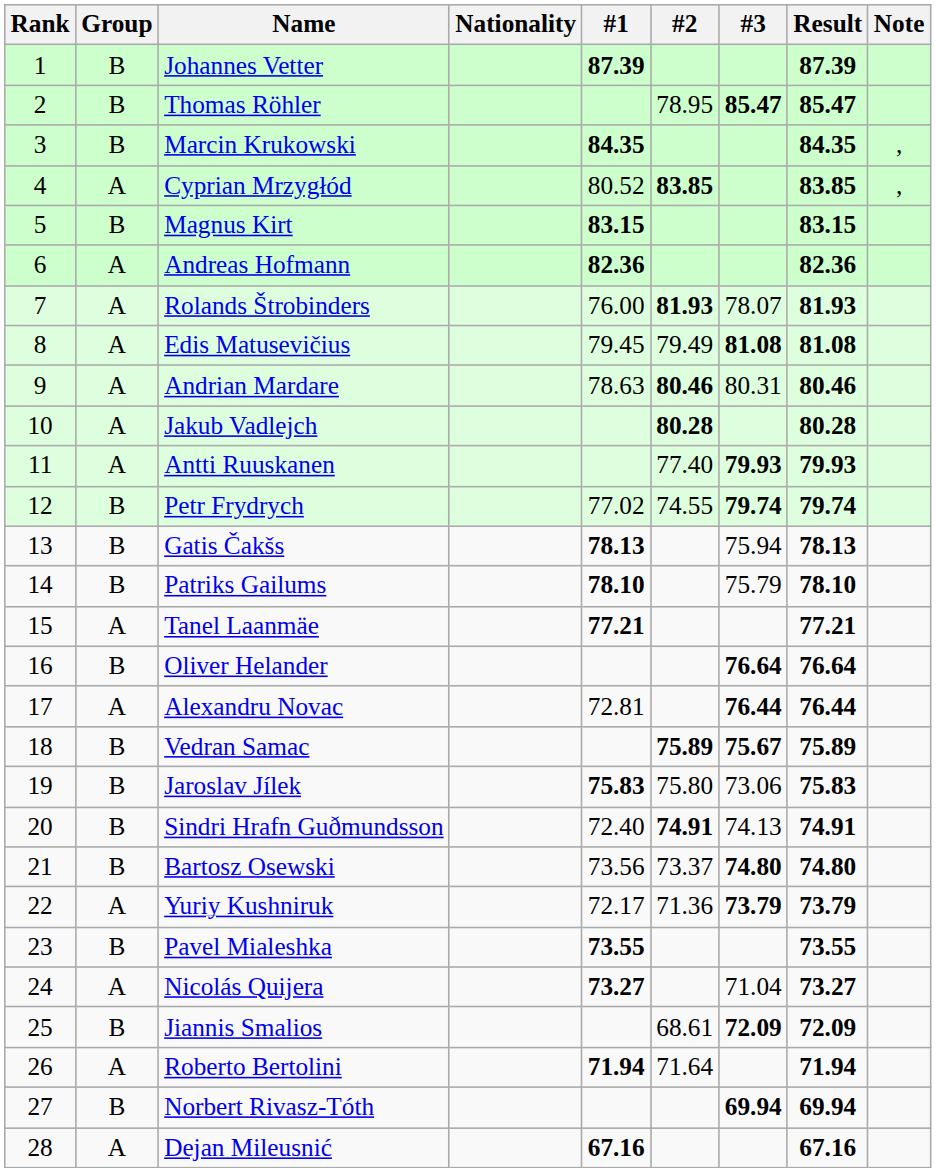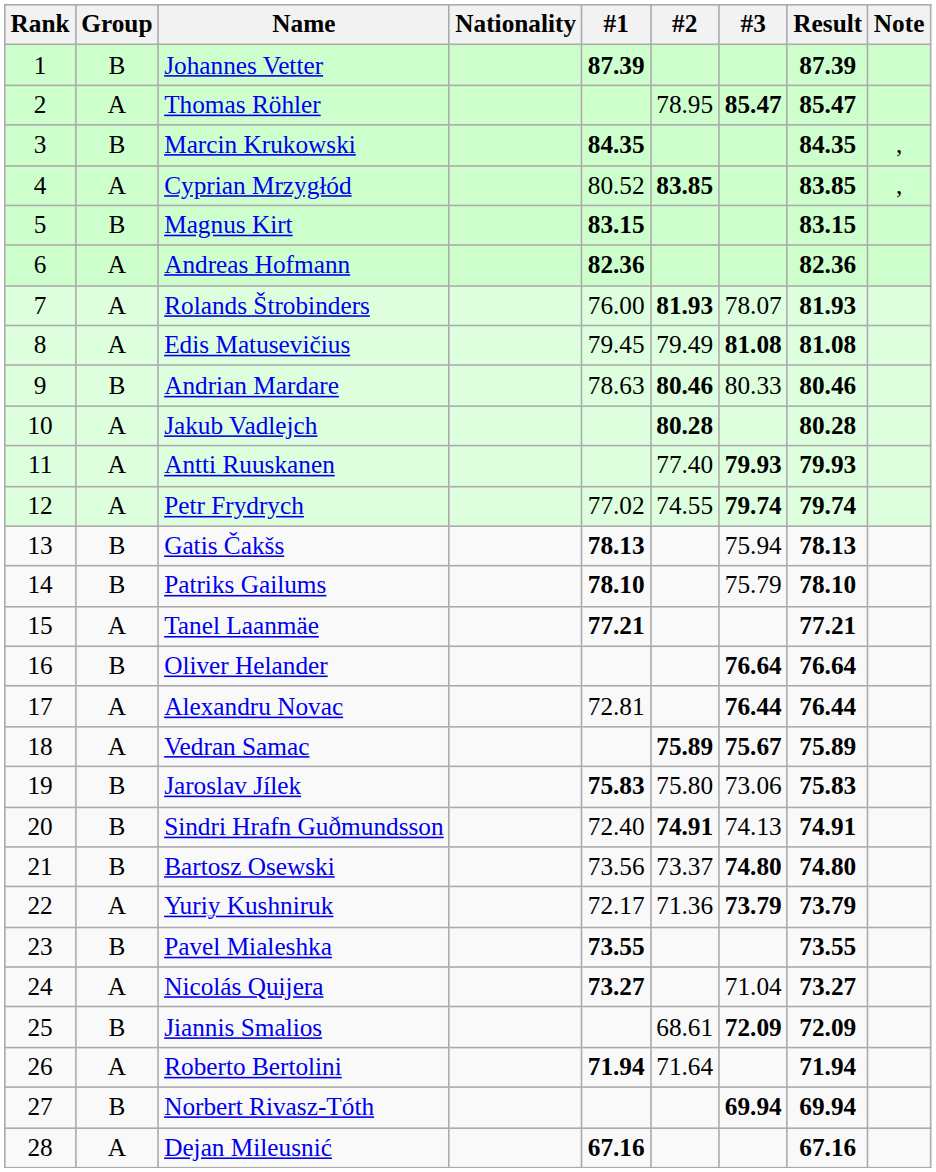 <table class="wikitable sortable" style="text-align:center">
 <tr>
 <th>Rank</th>
 <th>Group</th>
 <th>Name</th>
 <th>Nationality</th>
 <th>#1</th>
 <th>#2</th>
 <th>#3</th>
 <th>Result</th>
 <th>Note</th>
 </tr>
 <tr bgcolor=ccffcc>
 <td>1</td>
 <td>B</td>
 <td align=left><a href='#'>Johannes Vetter</a></td>
 <td align=left></td>
 <td><strong>87.39</strong></td>
 <td></td>
 <td></td>
 <td><strong>87.39</strong></td>
 <td></td>
 </tr>
 <tr bgcolor=ccffcc>
 <td>2</td>
-<td>B</td>
+<td>A</td>
 <td align=left><a href='#'>Thomas Röhler</a></td>
 <td align=left></td>
 <td></td>
 <td>78.95</td>
 <td><strong>85.47</strong></td>
 <td><strong>85.47</strong></td>
 <td></td>
 </tr>
 <tr bgcolor=ccffcc>
 <td>3</td>
 <td>B</td>
 <td align=left><a href='#'>Marcin Krukowski</a></td>
 <td align=left></td>
 <td><strong>84.35</strong></td>
 <td></td>
 <td></td>
 <td><strong>84.35</strong></td>
 <td>, </td>
 </tr>
 <tr bgcolor=ccffcc>
 <td>4</td>
 <td>A</td>
 <td align=left><a href='#'>Cyprian Mrzygłód</a></td>
 <td align=left></td>
 <td>80.52</td>
 <td><strong>83.85</strong></td>
 <td></td>
 <td><strong>83.85</strong></td>
 <td>, </td>
 </tr>
 <tr bgcolor=ccffcc>
 <td>5</td>
 <td>B</td>
 <td align=left><a href='#'>Magnus Kirt</a></td>
 <td align=left></td>
 <td><strong>83.15</strong></td>
 <td></td>
 <td></td>
 <td><strong>83.15</strong></td>
 <td></td>
 </tr>
 <tr bgcolor=ccffcc>
 <td>6</td>
 <td>A</td>
 <td align=left><a href='#'>Andreas Hofmann</a></td>
 <td align=left></td>
 <td><strong>82.36</strong></td>
 <td></td>
 <td></td>
 <td><strong>82.36</strong></td>
 <td></td>
 </tr>
 <tr bgcolor=ddffdd>
 <td>7</td>
 <td>A</td>
 <td align=left><a href='#'>Rolands Štrobinders</a></td>
 <td align=left></td>
 <td>76.00</td>
 <td><strong>81.93</strong></td>
 <td>78.07</td>
 <td><strong>81.93</strong></td>
 <td></td>
 </tr>
 <tr bgcolor=ddffdd>
 <td>8</td>
 <td>A</td>
 <td align=left><a href='#'>Edis Matusevičius</a></td>
 <td align=left></td>
 <td>79.45</td>
 <td>79.49</td>
 <td><strong>81.08</strong></td>
 <td><strong>81.08</strong></td>
 <td></td>
 </tr>
 <tr bgcolor=ddffdd>
 <td>9</td>
-<td>A</td>
+<td>B</td>
 <td align=left><a href='#'>Andrian Mardare</a></td>
 <td align=left></td>
 <td>78.63</td>
 <td><strong>80.46</strong></td>
-<td>80.31</td>
+<td>80.33</td>
 <td><strong>80.46</strong></td>
 <td></td>
 </tr>
 <tr bgcolor=ddffdd>
 <td>10</td>
 <td>A</td>
 <td align=left><a href='#'>Jakub Vadlejch</a></td>
 <td align=left></td>
 <td></td>
 <td><strong>80.28</strong></td>
 <td></td>
 <td><strong>80.28</strong></td>
 <td></td>
 </tr>
 <tr bgcolor=ddffdd>
 <td>11</td>
 <td>A</td>
 <td align=left><a href='#'>Antti Ruuskanen</a></td>
 <td align=left></td>
 <td></td>
 <td>77.40</td>
 <td><strong>79.93</strong></td>
 <td><strong>79.93</strong></td>
 <td></td>
 </tr>
 <tr bgcolor=ddffdd>
 <td>12</td>
-<td>B</td>
+<td>A</td>
 <td align=left><a href='#'>Petr Frydrych</a></td>
 <td align=left></td>
 <td>77.02</td>
 <td>74.55</td>
 <td><strong>79.74</strong></td>
 <td><strong>79.74</strong></td>
 <td></td>
 </tr>
 <tr>
 <td>13</td>
 <td>B</td>
 <td align=left><a href='#'>Gatis Čakšs</a></td>
 <td align=left></td>
 <td><strong>78.13</strong></td>
 <td></td>
 <td>75.94</td>
 <td><strong>78.13</strong></td>
 <td></td>
 </tr>
 <tr>
 <td>14</td>
 <td>B</td>
 <td align=left><a href='#'>Patriks Gailums</a></td>
 <td align=left></td>
 <td><strong>78.10</strong></td>
 <td></td>
 <td>75.79</td>
 <td><strong>78.10</strong></td>
 <td></td>
 </tr>
 <tr>
 <td>15</td>
 <td>A</td>
 <td align=left><a href='#'>Tanel Laanmäe</a></td>
 <td align=left></td>
 <td><strong>77.21</strong></td>
 <td></td>
 <td></td>
 <td><strong>77.21</strong></td>
 <td></td>
 </tr>
 <tr>
 <td>16</td>
 <td>B</td>
 <td align=left><a href='#'>Oliver Helander</a></td>
 <td align=left></td>
 <td></td>
 <td></td>
 <td><strong>76.64</strong></td>
 <td><strong>76.64</strong></td>
 <td></td>
 </tr>
 <tr>
 <td>17</td>
 <td>A</td>
 <td align=left><a href='#'>Alexandru Novac</a></td>
 <td align=left></td>
 <td>72.81</td>
 <td></td>
 <td><strong>76.44</strong></td>
 <td><strong>76.44</strong></td>
 <td></td>
 </tr>
 <tr>
 <td>18</td>
-<td>B</td>
+<td>A</td>
 <td align=left><a href='#'>Vedran Samac</a></td>
 <td align=left></td>
 <td></td>
 <td><strong>75.89</strong></td>
 <td><strong>75.67</strong></td>
 <td><strong>75.89</strong></td>
 <td></td>
 </tr>
 <tr>
 <td>19</td>
 <td>B</td>
 <td align=left><a href='#'>Jaroslav Jílek</a></td>
 <td align=left></td>
 <td><strong>75.83</strong></td>
 <td>75.80</td>
 <td>73.06</td>
 <td><strong>75.83</strong></td>
 <td></td>
 </tr>
 <tr>
 <td>20</td>
 <td>B</td>
 <td align=left><a href='#'>Sindri Hrafn Guðmundsson</a></td>
 <td align=left></td>
 <td>72.40</td>
 <td><strong>74.91</strong></td>
 <td>74.13</td>
 <td><strong>74.91</strong></td>
 <td></td>
 </tr>
 <tr>
 <td>21</td>
 <td>B</td>
 <td align=left><a href='#'>Bartosz Osewski</a></td>
 <td align=left></td>
 <td>73.56</td>
 <td>73.37</td>
 <td><strong>74.80</strong></td>
 <td><strong>74.80</strong></td>
 <td></td>
 </tr>
 <tr>
 <td>22</td>
 <td>A</td>
 <td align=left><a href='#'>Yuriy Kushniruk</a></td>
 <td align=left></td>
 <td>72.17</td>
 <td>71.36</td>
 <td><strong>73.79</strong></td>
 <td><strong>73.79</strong></td>
 <td></td>
 </tr>
 <tr>
 <td>23</td>
 <td>B</td>
 <td align=left><a href='#'>Pavel Mialeshka</a></td>
 <td align=left></td>
 <td><strong>73.55</strong></td>
 <td></td>
 <td></td>
 <td><strong>73.55</strong></td>
 <td></td>
 </tr>
 <tr>
 <td>24</td>
 <td>A</td>
 <td align=left><a href='#'>Nicolás Quijera</a></td>
 <td align=left></td>
 <td><strong>73.27</strong></td>
 <td></td>
 <td>71.04</td>
 <td><strong>73.27</strong></td>
 <td></td>
 </tr>
 <tr>
 <td>25</td>
 <td>B</td>
 <td align=left><a href='#'>Jiannis Smalios</a></td>
 <td align=left></td>
 <td></td>
 <td>68.61</td>
 <td><strong>72.09</strong></td>
 <td><strong>72.09</strong></td>
 <td></td>
 </tr>
 <tr>
 <td>26</td>
 <td>A</td>
 <td align=left><a href='#'>Roberto Bertolini</a></td>
 <td align=left></td>
 <td><strong>71.94</strong></td>
 <td>71.64</td>
 <td></td>
 <td><strong>71.94</strong></td>
 <td></td>
 </tr>
 <tr>
 <td>27</td>
 <td>B</td>
 <td align=left><a href='#'>Norbert Rivasz-Tóth</a></td>
 <td align=left></td>
 <td></td>
 <td></td>
 <td><strong>69.94</strong></td>
 <td><strong>69.94</strong></td>
 <td></td>
 </tr>
 <tr>
 <td>28</td>
 <td>A</td>
 <td align=left><a href='#'>Dejan Mileusnić</a></td>
 <td align=left></td>
 <td><strong>67.16</strong></td>
 <td></td>
 <td></td>
 <td><strong>67.16</strong></td>
 <td></td>
 </tr>
 </table>
